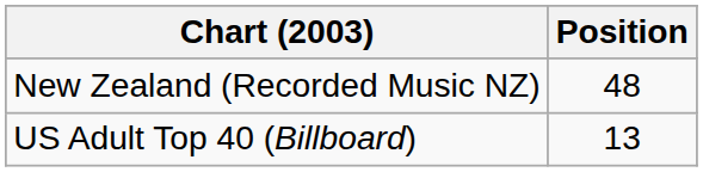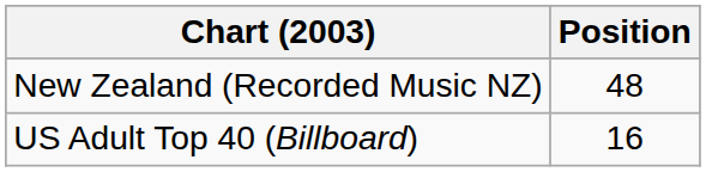 <table class="wikitable sortable">
 <tr>
 <th>Chart (2003)</th>
 <th>Position</th>
 </tr>
 <tr>
 <td>New Zealand (Recorded Music NZ)</td>
 <td align="center">48</td>
 </tr>
 <tr>
 <td>US Adult Top 40 (<em>Billboard</em>)</td>
-<td align="center">13</td>
+<td align="center">16</td>
 </tr>
 </table>
